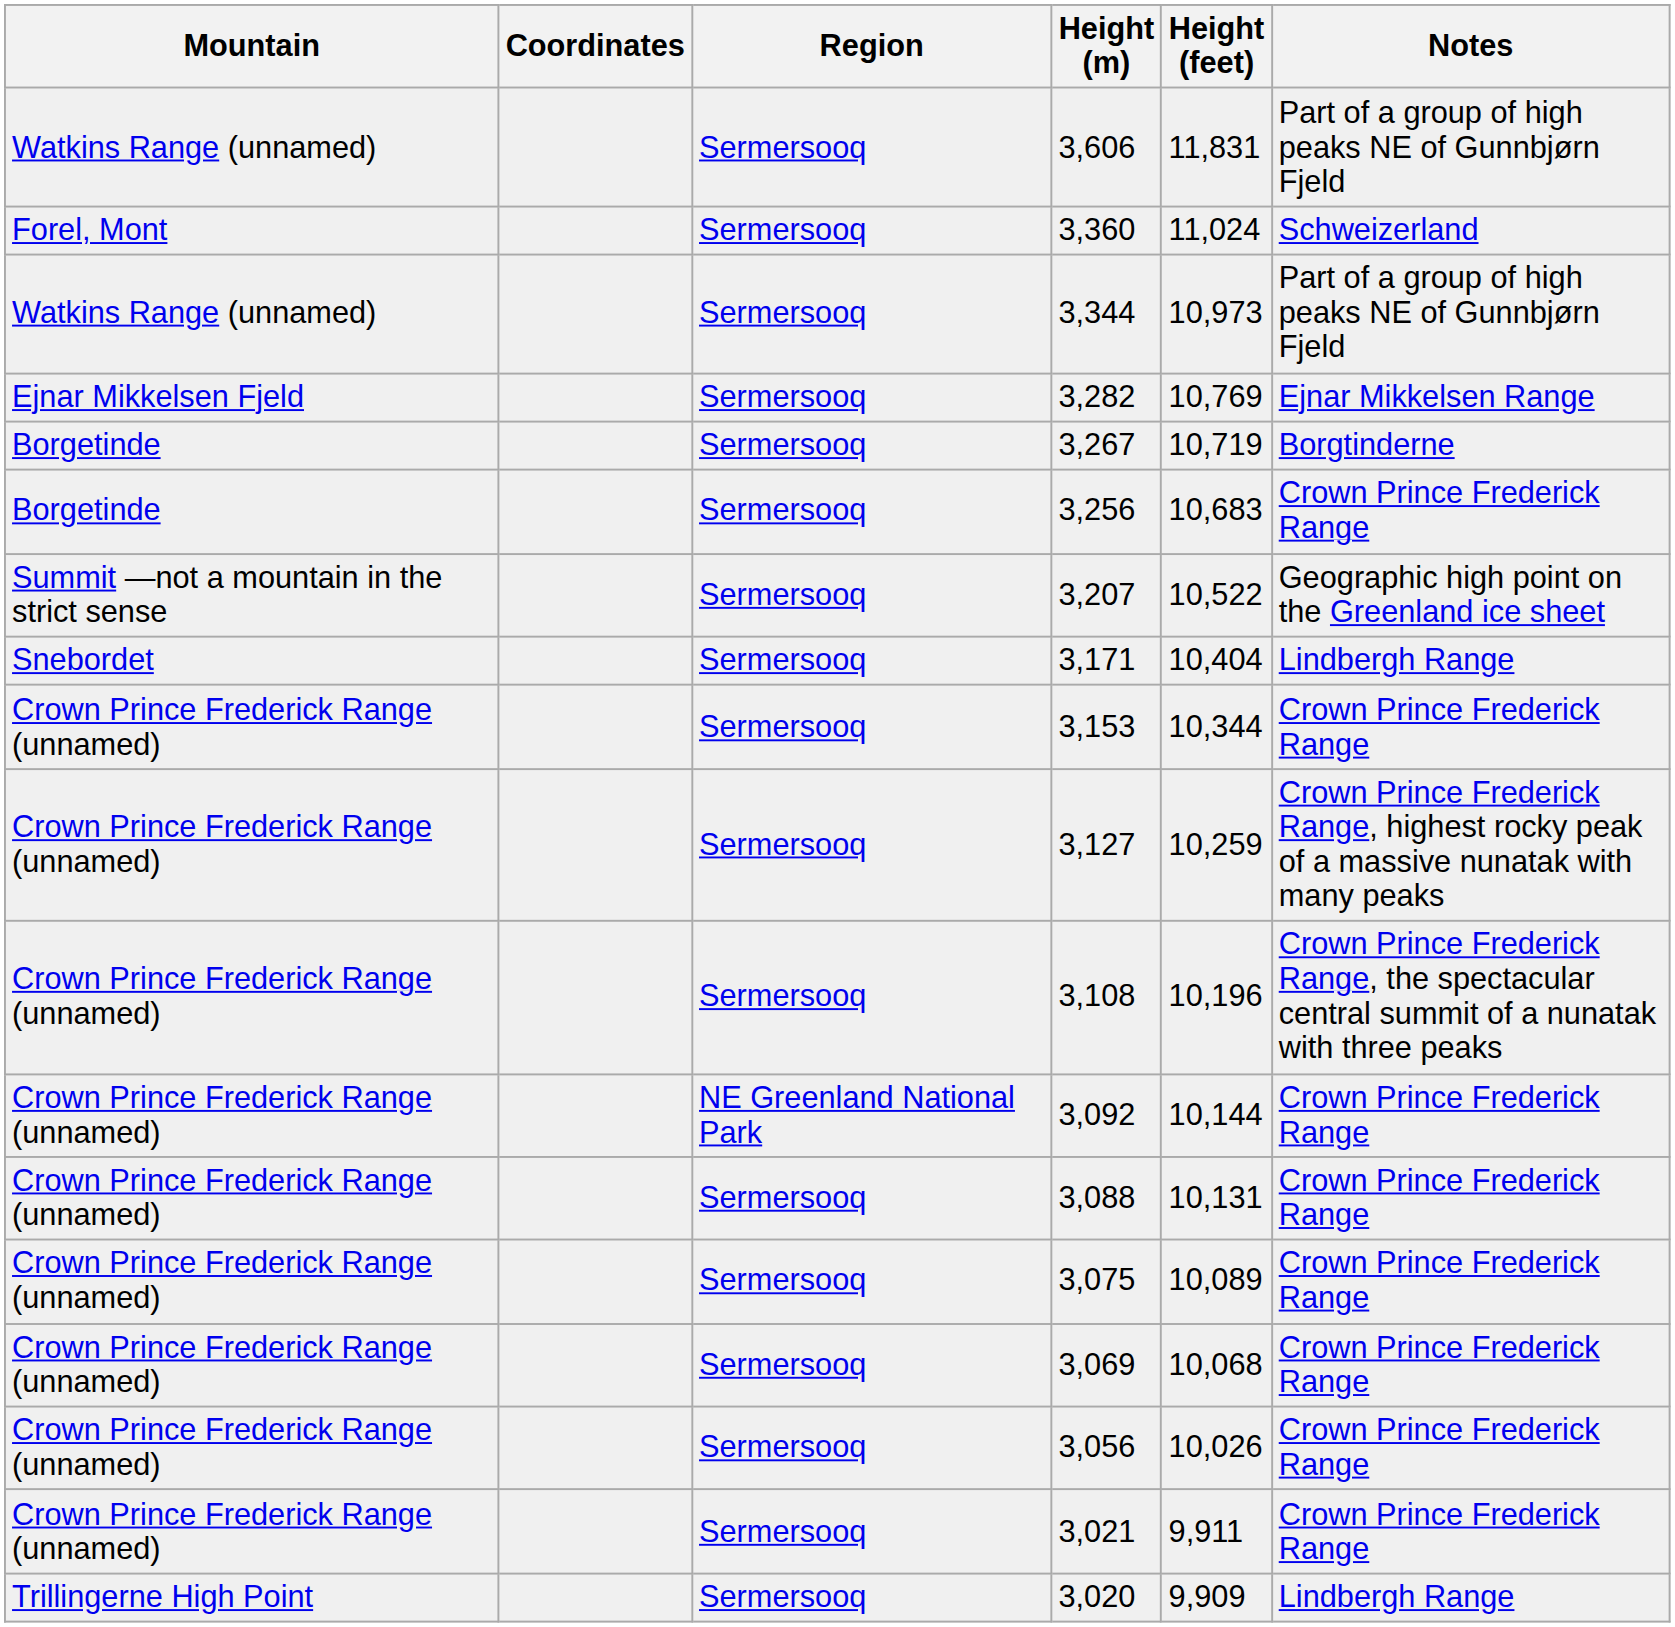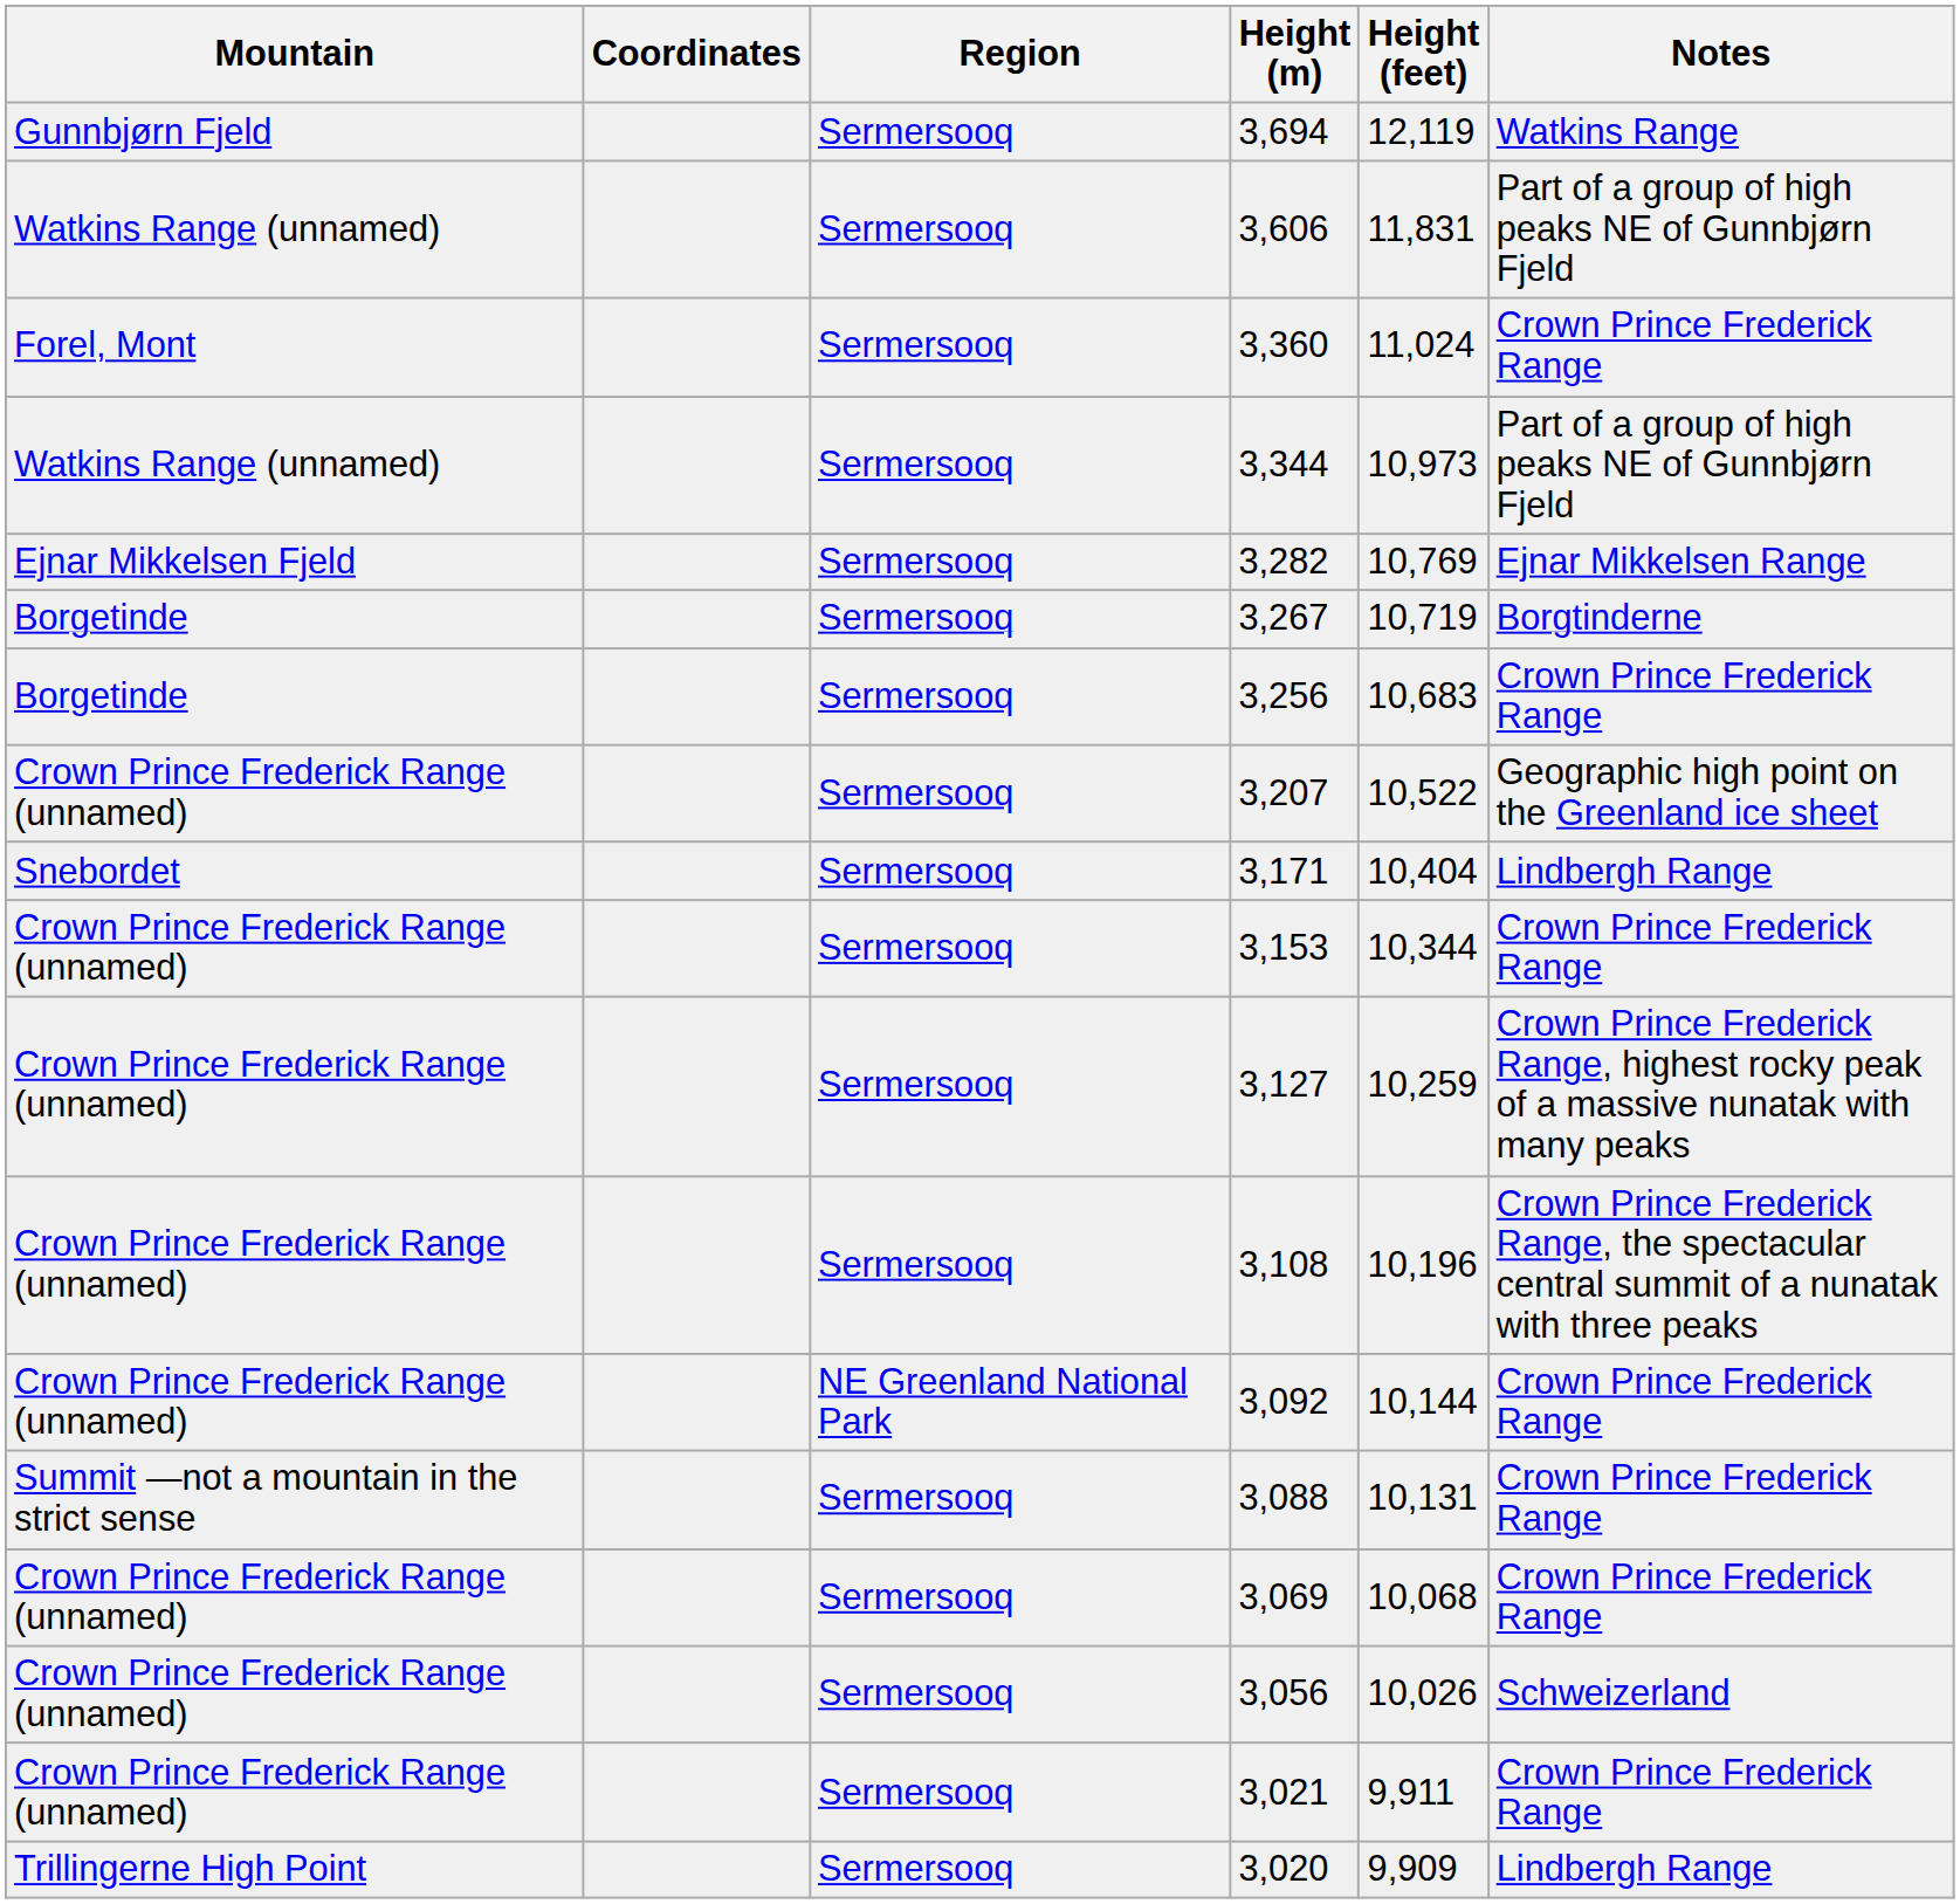 <table class="wikitable sortable" style="border-collapse: collapse; background:#f0f0f0;">
 <tr>
 <th width="250">Mountain</th>
 <th>Coordinates</th>
 <th width="180">Region</th>
 <th width="50">Height (m)</th>
 <th width="50">Height (feet)</th>
 <th width="200">Notes</th>
+</tr>
+<tr>
+<td><a href='#'>Gunnbjørn Fjeld</a></td>
+<td></td>
+<td><a href='#'>Sermersooq</a></td>
+<td>3,694</td>
+<td align="left">12,119</td>
+<td align="left"><a href='#'>Watkins Range</a></td>
 </tr>
 <tr>
 <td><a href='#'>Watkins Range</a> (unnamed)</td>
 <td></td>
 <td><a href='#'>Sermersooq</a></td>
 <td>3,606</td>
 <td align="left">11,831</td>
 <td align="left">Part of a group of high peaks NE of Gunnbjørn Fjeld</td>
 </tr>
 <tr>
 <td><a href='#'>Forel, Mont</a></td>
 <td></td>
 <td><a href='#'>Sermersooq</a></td>
 <td>3,360</td>
 <td align="left">11,024</td>
-<td align="left"><a href='#'>Schweizerland</a></td>
+<td align="left"><a href='#'>Crown Prince Frederick Range</a></td>
 </tr>
 <tr>
 <td><a href='#'>Watkins Range</a> (unnamed)</td>
 <td></td>
 <td><a href='#'>Sermersooq</a></td>
 <td>3,344</td>
 <td align="left">10,973</td>
 <td align="left">Part of a group of high peaks NE of Gunnbjørn Fjeld</td>
 </tr>
 <tr>
 <td><a href='#'>Ejnar Mikkelsen Fjeld</a></td>
 <td></td>
 <td><a href='#'>Sermersooq</a></td>
 <td>3,282</td>
 <td align="left">10,769</td>
 <td align="left"> <a href='#'>Ejnar Mikkelsen Range</a></td>
 </tr>
 <tr>
 <td><a href='#'>Borgetinde</a></td>
 <td></td>
 <td><a href='#'>Sermersooq</a></td>
 <td>3,267</td>
 <td align="left">10,719</td>
 <td align="left"><a href='#'>Borgtinderne</a></td>
 </tr>
 <tr>
 <td><a href='#'>Borgetinde</a></td>
 <td></td>
 <td><a href='#'>Sermersooq</a></td>
 <td>3,256</td>
 <td align="left">10,683</td>
 <td align="left"><a href='#'>Crown Prince Frederick Range</a></td>
 </tr>
 <tr>
-<td><a href='#'>Summit</a> —not a mountain in the strict sense</td>
+<td><a href='#'>Crown Prince Frederick Range</a> (unnamed)</td>
 <td></td>
 <td><a href='#'>Sermersooq</a></td>
 <td>3,207</td>
 <td align="left">10,522</td>
 <td align="left"> Geographic high point on the <a href='#'>Greenland ice sheet</a></td>
 </tr>
 <tr>
 <td><a href='#'>Snebordet</a></td>
 <td></td>
 <td><a href='#'>Sermersooq</a></td>
 <td>3,171</td>
 <td align="left">10,404</td>
 <td align="left"><a href='#'>Lindbergh Range</a></td>
 </tr>
 <tr>
 <td><a href='#'>Crown Prince Frederick Range</a> (unnamed)</td>
 <td></td>
 <td><a href='#'>Sermersooq</a></td>
 <td>3,153</td>
 <td align="left">10,344</td>
 <td align="left"><a href='#'>Crown Prince Frederick Range</a></td>
 </tr>
 <tr>
 <td><a href='#'>Crown Prince Frederick Range</a> (unnamed)</td>
 <td></td>
 <td><a href='#'>Sermersooq</a></td>
 <td>3,127</td>
 <td align="left">10,259</td>
 <td align="left"><a href='#'>Crown Prince Frederick Range</a>, highest rocky peak of a massive nunatak with many peaks</td>
 </tr>
 <tr>
 <td><a href='#'>Crown Prince Frederick Range</a> (unnamed)</td>
 <td></td>
 <td><a href='#'>Sermersooq</a></td>
 <td>3,108</td>
 <td align="left">10,196</td>
 <td align="left"><a href='#'>Crown Prince Frederick Range</a>, the spectacular central summit of a nunatak with three peaks</td>
 </tr>
 <tr>
 <td><a href='#'>Crown Prince Frederick Range</a> (unnamed)</td>
 <td></td>
 <td><a href='#'>NE Greenland National Park</a></td>
 <td>3,092</td>
 <td align="left">10,144</td>
 <td align="left"><a href='#'>Crown Prince Frederick Range</a></td>
 </tr>
 <tr>
-<td><a href='#'>Crown Prince Frederick Range</a> (unnamed)</td>
+<td><a href='#'>Summit</a> —not a mountain in the strict sense</td>
 <td></td>
 <td><a href='#'>Sermersooq</a></td>
 <td>3,088</td>
 <td align="left">10,131</td>
-<td align="left"><a href='#'>Crown Prince Frederick Range</a></td>
-</tr>
-<tr>
-<td><a href='#'>Crown Prince Frederick Range</a> (unnamed)</td>
-<td></td>
-<td><a href='#'>Sermersooq</a></td>
-<td>3,075</td>
-<td align="left">10,089</td>
 <td align="left"><a href='#'>Crown Prince Frederick Range</a></td>
 </tr>
 <tr>
 <td><a href='#'>Crown Prince Frederick Range</a> (unnamed)</td>
 <td></td>
 <td><a href='#'>Sermersooq</a></td>
 <td>3,069</td>
 <td align="left">10,068</td>
 <td align="left"><a href='#'>Crown Prince Frederick Range</a></td>
 </tr>
 <tr>
 <td><a href='#'>Crown Prince Frederick Range</a> (unnamed)</td>
 <td></td>
 <td><a href='#'>Sermersooq</a></td>
 <td>3,056</td>
 <td align="left">10,026</td>
-<td align="left"><a href='#'>Crown Prince Frederick Range</a></td>
+<td align="left"><a href='#'>Schweizerland</a></td>
 </tr>
 <tr>
 <td><a href='#'>Crown Prince Frederick Range</a> (unnamed)</td>
 <td></td>
 <td><a href='#'>Sermersooq</a></td>
 <td>3,021</td>
 <td align="left">9,911</td>
 <td align="left"><a href='#'>Crown Prince Frederick Range</a></td>
 </tr>
 <tr>
 <td><a href='#'>Trillingerne High Point</a></td>
 <td></td>
 <td><a href='#'>Sermersooq</a></td>
 <td>3,020</td>
 <td align="left">9,909</td>
 <td align="left"><a href='#'>Lindbergh Range</a></td>
 </tr>
 </table>
